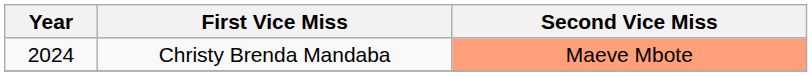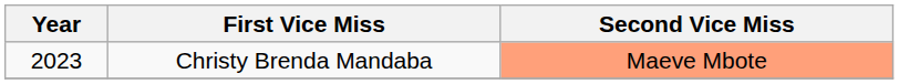 <table class="wikitable sortable" style="font-size: 95%; text-align:center">
 <tr>
 <th width="60">Year</th>
 <th width="250">First Vice Miss</th>
 <th width="250">Second Vice Miss</th>
 </tr>
 <tr>
-<td>2024</td>
+<td>2023</td>
 <td>Christy Brenda Mandaba</td>
 <td style="background: lightsalmon;">Maeve Mbote</td>
 </tr>
 <tr>
 </tr>
 </table>
